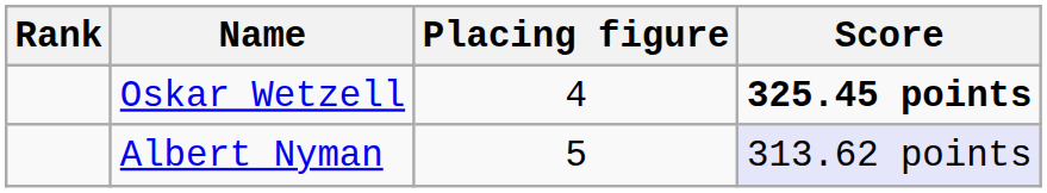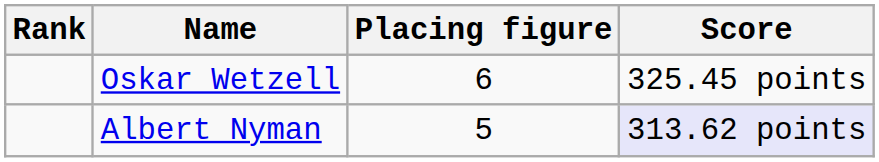 <table class="wikitable" style="text-align:center">
 <tr>
 <th>Rank</th>
 <th>Name</th>
 <th>Placing figure</th>
 <th>Score</th>
 </tr>
 <tr>
 <td></td>
 <td align=left><a href='#'>Oskar Wetzell</a></td>
-<td>4</td>
-<td><strong>325.45 points</strong></td>
+<td>6</td>
+<td>325.45 points</td>
 </tr>
 <tr>
 <td></td>
 <td align=left><a href='#'>Albert Nyman</a></td>
 <td>5</td>
 <td style="background: lavender;">313.62 points</td>
 </tr>
 </table>
